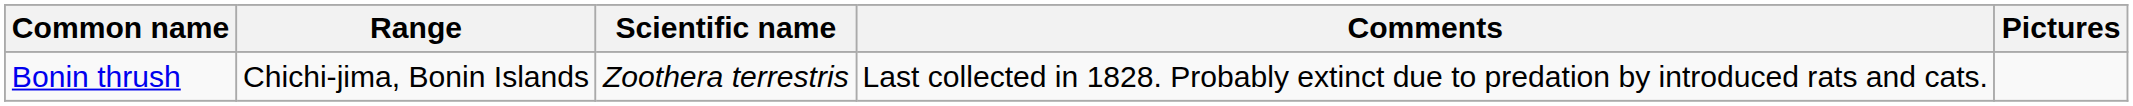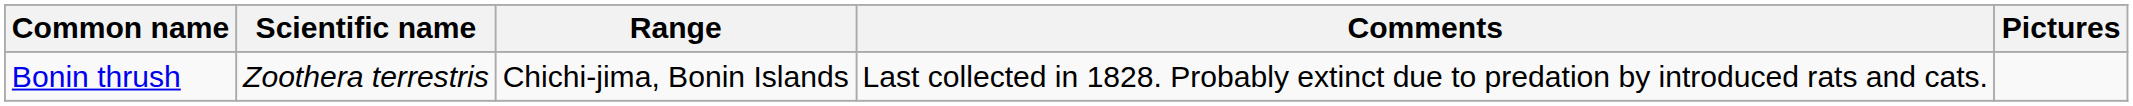 <table class="wikitable sortable">
 <tr>
 <th>Common name</th>
+<th>Scientific name</th>
 <th>Range</th>
-<th>Scientific name</th>
 <th class="unsortable">Comments</th>
 <th class="unsortable">Pictures</th>
 </tr>
 <tr>
 <td><a href='#'>Bonin thrush</a></td>
+<td><em>Zoothera terrestris</em></td>
 <td>Chichi-jima, Bonin Islands</td>
-<td><em>Zoothera terrestris</em></td>
 <td>Last collected in 1828. Probably extinct due to predation by introduced rats and cats.</td>
 <td></td>
 </tr>
 </table>
